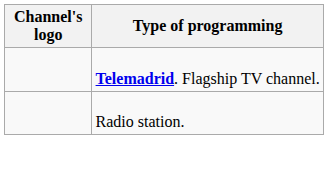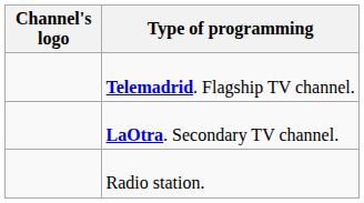 <table class="wikitable">
 <tr>
 <th style="width:80px">Channel's logo</th>
 <th>Type of programming</th>
 </tr>
 <tr>
 <td></td>
 <td><br><strong><a href='#'>Telemadrid</a></strong>. Flagship TV channel.</td>
 </tr>
 <tr>
 <td></td>
+<td><br><strong><a href='#'>LaOtra</a></strong>. Secondary TV channel.</td>
+</tr>
+<tr>
+<td></td>
 <td><br><strong></strong> Radio station.</td>
 </tr>
 <tr>
 </tr>
 </table>
